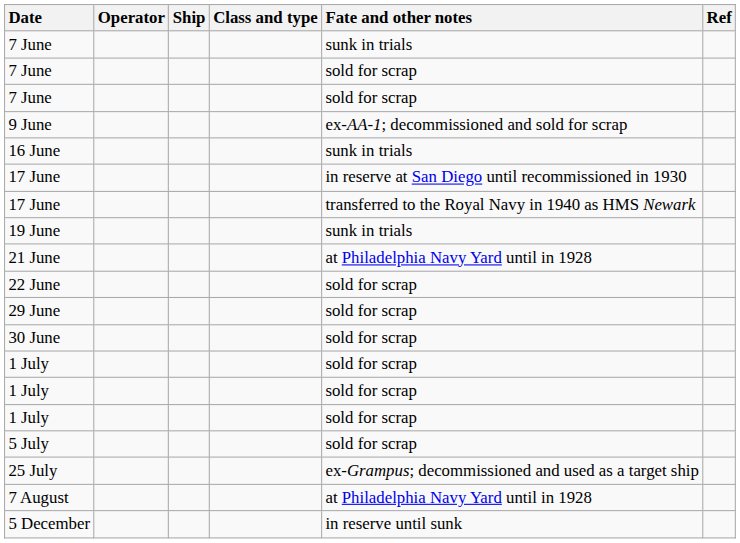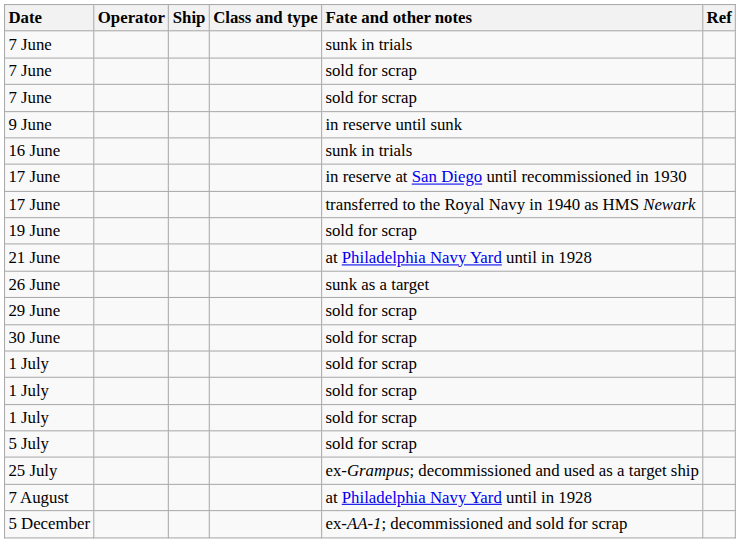 <table class="wikitable nowraplinks sortable">
 <tr>
 <th style="text-align: left;">Date</th>
 <th style="text-align: left;">Operator</th>
 <th style="text-align: left;">Ship</th>
 <th style="text-align: left;">Class and type</th>
 <th style="text-align: left;">Fate and other notes</th>
 <th style="text-align: left;">Ref</th>
 </tr>
 <tr>
 <td>7 June</td>
 <td></td>
 <td><strong></strong></td>
 <td></td>
 <td>sunk in trials</td>
 <td></td>
 </tr>
 <tr>
 <td>7 June</td>
 <td></td>
 <td><strong></strong></td>
 <td></td>
 <td>sold for scrap</td>
 <td></td>
 </tr>
 <tr>
 <td>7 June</td>
 <td></td>
 <td><strong></strong></td>
 <td></td>
 <td>sold for scrap</td>
 <td></td>
 </tr>
 <tr>
 <td>9 June</td>
 <td></td>
 <td><strong></strong></td>
 <td></td>
-<td>ex-<em>AA-1</em>; decommissioned and sold for scrap</td>
+<td>in reserve until sunk</td>
 <td></td>
 </tr>
 <tr>
 <td>16 June</td>
 <td></td>
 <td><strong></strong></td>
 <td></td>
 <td>sunk in trials</td>
 <td></td>
 </tr>
 <tr>
 <td>17 June</td>
 <td></td>
 <td><strong></strong></td>
 <td></td>
 <td>in reserve at <a href='#'>San Diego</a> until recommissioned in 1930</td>
 <td></td>
 </tr>
 <tr>
 <td>17 June</td>
 <td></td>
 <td><strong></strong></td>
 <td></td>
 <td>transferred to the Royal Navy in 1940 as HMS <em>Newark</em></td>
 <td></td>
 </tr>
 <tr>
 <td>19 June</td>
 <td></td>
 <td><strong></strong></td>
 <td></td>
-<td>sunk in trials</td>
+<td>sold for scrap</td>
 <td></td>
 </tr>
 <tr>
 <td>21 June</td>
 <td></td>
 <td><strong></strong></td>
 <td></td>
 <td>at <a href='#'>Philadelphia Navy Yard</a> until in 1928</td>
 <td></td>
 </tr>
 <tr>
-<td>22 June</td>
+<td>26 June</td>
 <td></td>
 <td><strong></strong></td>
 <td></td>
-<td>sold for scrap</td>
+<td>sunk as a target</td>
 <td></td>
 </tr>
 <tr>
 <td>29 June</td>
 <td></td>
 <td><strong></strong></td>
 <td></td>
 <td>sold for scrap</td>
 <td></td>
 </tr>
 <tr>
 <td>30 June</td>
 <td></td>
 <td><strong></strong></td>
 <td></td>
 <td>sold for scrap</td>
 <td></td>
 </tr>
 <tr>
 <td>1 July</td>
 <td></td>
 <td><strong></strong></td>
 <td></td>
 <td>sold for scrap</td>
 <td></td>
 </tr>
 <tr>
 <td>1 July</td>
 <td></td>
 <td><strong></strong></td>
 <td></td>
 <td>sold for scrap</td>
 <td></td>
 </tr>
 <tr>
 <td>1 July</td>
 <td></td>
 <td><strong></strong></td>
 <td></td>
 <td>sold for scrap</td>
 <td></td>
 </tr>
 <tr>
 <td>5 July</td>
 <td></td>
 <td><strong></strong></td>
 <td></td>
 <td>sold for scrap</td>
 <td></td>
 </tr>
 <tr>
 <td>25 July</td>
 <td></td>
 <td><strong></strong></td>
 <td></td>
 <td>ex-<em>Grampus</em>; decommissioned and used as a target ship</td>
 <td></td>
 </tr>
 <tr>
 <td>7 August</td>
 <td></td>
 <td><strong></strong></td>
 <td></td>
 <td>at <a href='#'>Philadelphia Navy Yard</a> until in 1928</td>
 <td></td>
 </tr>
 <tr>
 <td>5 December</td>
 <td></td>
 <td><strong></strong></td>
 <td></td>
-<td>in reserve until sunk</td>
+<td>ex-<em>AA-1</em>; decommissioned and sold for scrap</td>
 <td></td>
 </tr>
 </table>
